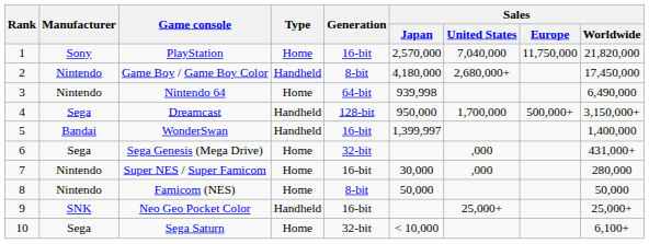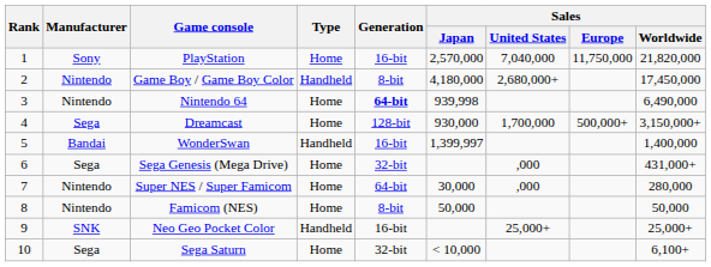 <table class="wikitable sortable" style="text-align:center">
 <tr>
 <th rowspan="2">Rank</th>
 <th rowspan="2">Manufacturer</th>
 <th rowspan="2"><a href='#'>Game console</a></th>
 <th rowspan="2">Type</th>
 <th rowspan="2">Generation</th>
 <th colspan="4">Sales</th>
 </tr>
 <tr>
 <th data-sort-type="number"><a href='#'>Japan</a></th>
 <th data-sort-type="number"><a href='#'>United States</a></th>
 <th data-sort-type="number"><a href='#'>Europe</a></th>
 <th data-sort-type="number">Worldwide</th>
 </tr>
 <tr>
 <td>1</td>
 <td><a href='#'>Sony</a></td>
 <td><a href='#'>PlayStation</a></td>
 <td><a href='#'>Home</a></td>
 <td><a href='#'>16-bit</a></td>
 <td>2,570,000</td>
 <td>7,040,000</td>
 <td>11,750,000</td>
 <td>21,820,000</td>
 </tr>
 <tr>
 <td>2</td>
 <td><a href='#'>Nintendo</a></td>
 <td><a href='#'>Game Boy</a> / <a href='#'>Game Boy Color</a></td>
 <td><a href='#'>Handheld</a></td>
 <td><a href='#'>8-bit</a></td>
 <td>4,180,000</td>
 <td>2,680,000+</td>
 <td></td>
 <td>17,450,000</td>
 </tr>
 <tr>
 <td>3</td>
 <td>Nintendo</td>
 <td><a href='#'>Nintendo 64</a></td>
 <td>Home</td>
-<td><a href='#'>64-bit</a></td>
+<td><strong><a href='#'>64-bit</a></strong></td>
 <td>939,998</td>
 <td></td>
 <td></td>
 <td>6,490,000</td>
 </tr>
 <tr>
 <td>4</td>
 <td><a href='#'>Sega</a></td>
 <td><a href='#'>Dreamcast</a></td>
-<td>Handheld</td>
+<td>Home</td>
 <td><a href='#'>128-bit</a></td>
-<td>950,000</td>
+<td>930,000</td>
 <td>1,700,000</td>
 <td>500,000+</td>
 <td>3,150,000+</td>
 </tr>
 <tr>
 <td>5</td>
 <td><a href='#'>Bandai</a></td>
 <td><a href='#'>WonderSwan</a></td>
 <td>Handheld</td>
 <td><a href='#'>16-bit</a></td>
 <td>1,399,997</td>
 <td></td>
 <td></td>
 <td>1,400,000</td>
 </tr>
 <tr>
 <td>6</td>
 <td>Sega</td>
 <td><a href='#'>Sega Genesis</a> (Mega Drive)</td>
 <td>Home</td>
 <td><a href='#'>32-bit</a></td>
 <td></td>
 <td>,000</td>
 <td></td>
 <td>431,000+</td>
 </tr>
 <tr>
 <td>7</td>
 <td>Nintendo</td>
 <td><a href='#'>Super NES</a> / <a href='#'>Super Famicom</a></td>
 <td>Home</td>
-<td>16-bit</td>
+<td><a href='#'>64-bit</a></td>
 <td>30,000</td>
 <td>,000</td>
 <td></td>
 <td>280,000</td>
 </tr>
 <tr>
 <td>8</td>
 <td>Nintendo</td>
 <td><a href='#'>Famicom</a> (NES)</td>
 <td>Home</td>
 <td><a href='#'>8-bit</a></td>
 <td>50,000</td>
 <td></td>
 <td></td>
 <td>50,000</td>
 </tr>
 <tr>
 <td>9</td>
 <td><a href='#'>SNK</a></td>
 <td><a href='#'>Neo Geo Pocket Color</a></td>
 <td>Handheld</td>
 <td>16-bit</td>
 <td></td>
 <td>25,000+</td>
 <td></td>
 <td>25,000+</td>
 </tr>
 <tr>
 <td>10</td>
 <td>Sega</td>
 <td><a href='#'>Sega Saturn</a></td>
 <td>Home</td>
 <td>32-bit</td>
 <td>< 10,000</td>
 <td></td>
 <td></td>
 <td>6,100+</td>
 </tr>
 </table>
